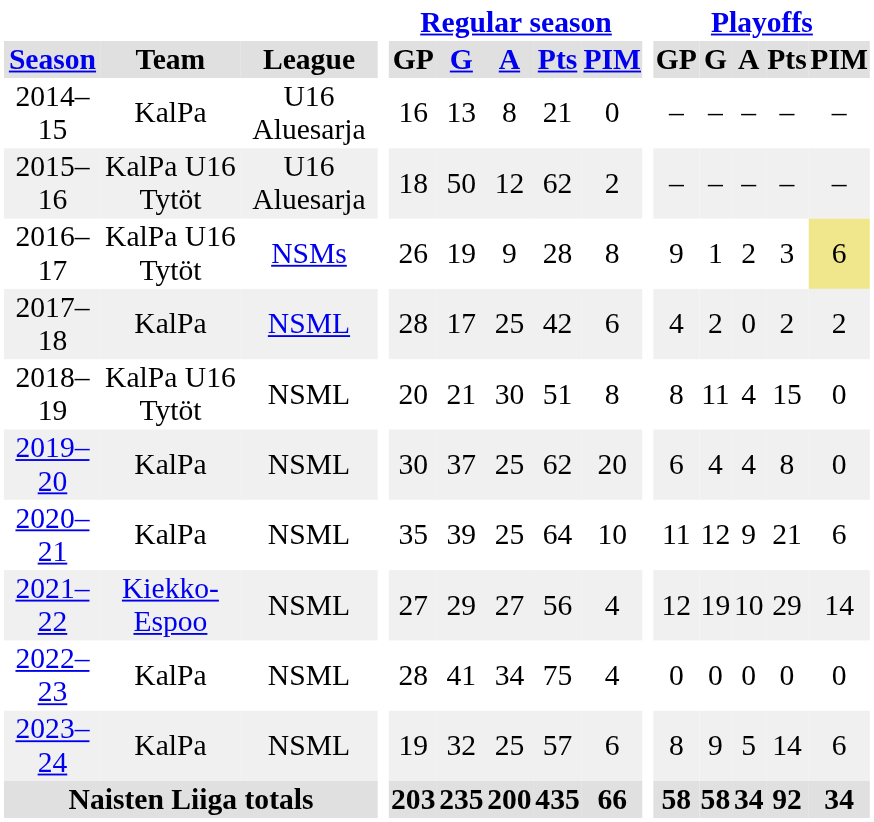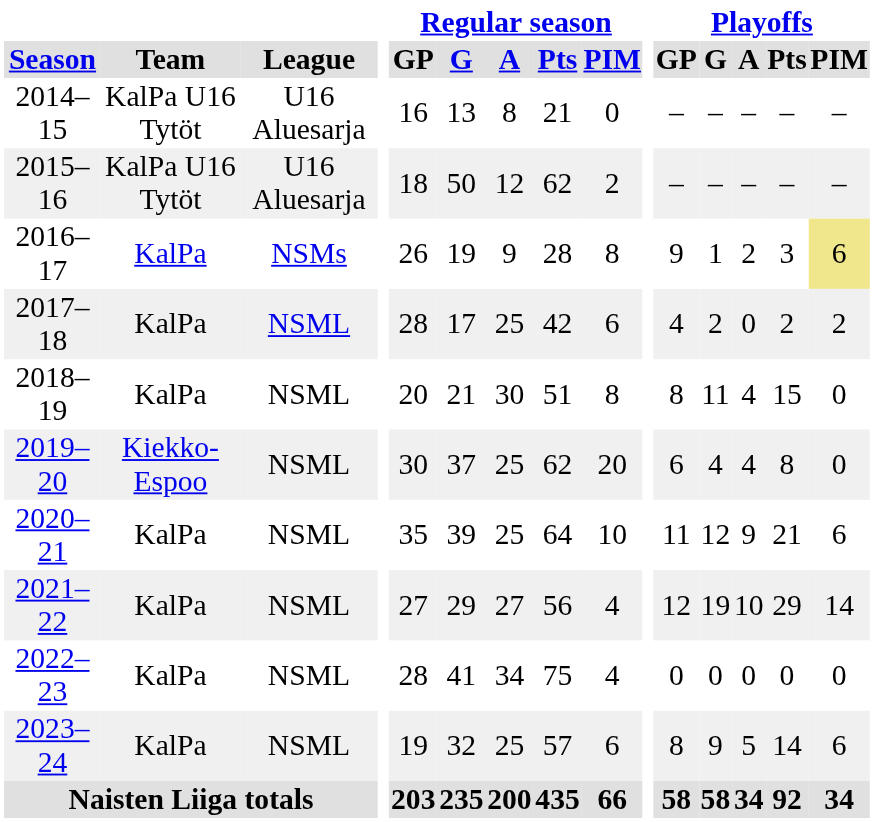 <table border="0" cellpadding="1" cellspacing="0" width="75%" style="text-align:center">
 <tr>
 <th colspan="3" bgcolor="#ffffff"> </th>
 <th rowspan="94" bgcolor="#ffffff"> </th>
 <th colspan="5"><a href='#'>Regular season</a></th>
 <th rowspan="94" bgcolor="#ffffff"> </th>
 <th colspan="5"><a href='#'>Playoffs</a></th>
 </tr>
 <tr bgcolor="#e0e0e0">
 <th><a href='#'>Season</a></th>
 <th>Team</th>
 <th>League</th>
 <th>GP</th>
 <th><a href='#'>G</a></th>
 <th><a href='#'>A</a></th>
 <th><a href='#'>Pts</a></th>
 <th><a href='#'>PIM</a></th>
 <th>GP</th>
 <th>G</th>
 <th>A</th>
 <th>Pts</th>
 <th>PIM</th>
 </tr>
 <tr>
 <td>2014–15</td>
-<td>KalPa</td>
+<td>KalPa U16 Tytöt</td>
 <td>U16 Aluesarja</td>
 <td>16</td>
 <td>13</td>
 <td>8</td>
 <td>21</td>
 <td>0</td>
 <td>–</td>
 <td>–</td>
 <td>–</td>
 <td>–</td>
 <td>–</td>
 </tr>
 <tr bgcolor="#f0f0f0">
 <td>2015–16</td>
 <td>KalPa U16 Tytöt</td>
 <td>U16 Aluesarja</td>
 <td>18</td>
 <td>50</td>
 <td>12</td>
 <td>62</td>
 <td>2</td>
 <td>–</td>
 <td>–</td>
 <td>–</td>
 <td>–</td>
 <td>–</td>
 </tr>
 <tr>
 <td>2016–17</td>
-<td>KalPa U16 Tytöt</td>
+<td><a href='#'>KalPa</a></td>
 <td><a href='#'>NSMs</a></td>
 <td>26</td>
 <td>19</td>
 <td>9</td>
 <td>28</td>
 <td>8</td>
 <td>9</td>
 <td>1</td>
 <td>2</td>
 <td>3</td>
 <td style="background: khaki;">6</td>
 </tr>
 <tr bgcolor="#f0f0f0">
 <td>2017–18</td>
 <td>KalPa</td>
 <td><a href='#'>NSML</a></td>
 <td>28</td>
 <td>17</td>
 <td>25</td>
 <td>42</td>
 <td>6</td>
 <td>4</td>
 <td>2</td>
 <td>0</td>
 <td>2</td>
 <td>2</td>
 </tr>
 <tr>
 <td>2018–19</td>
-<td>KalPa U16 Tytöt</td>
+<td>KalPa</td>
 <td>NSML</td>
 <td>20</td>
 <td>21</td>
 <td>30</td>
 <td>51</td>
 <td>8</td>
 <td>8</td>
 <td>11</td>
 <td>4</td>
 <td>15</td>
 <td>0</td>
 </tr>
 <tr bgcolor="#f0f0f0">
 <td><a href='#'>2019–20</a></td>
-<td>KalPa</td>
+<td><a href='#'>Kiekko-Espoo</a></td>
 <td>NSML</td>
 <td>30</td>
 <td>37</td>
 <td>25</td>
 <td>62</td>
 <td>20</td>
 <td>6</td>
 <td>4</td>
 <td>4</td>
 <td>8</td>
 <td>0</td>
 </tr>
 <tr>
 <td><a href='#'>2020–21</a></td>
 <td>KalPa</td>
 <td>NSML</td>
 <td>35</td>
 <td>39</td>
 <td>25</td>
 <td>64</td>
 <td>10</td>
 <td>11</td>
 <td>12</td>
 <td>9</td>
 <td>21</td>
 <td>6</td>
 </tr>
 <tr bgcolor="#f0f0f0">
 <td><a href='#'>2021–22</a></td>
-<td><a href='#'>Kiekko-Espoo</a></td>
+<td>KalPa</td>
 <td>NSML</td>
 <td>27</td>
 <td>29</td>
 <td>27</td>
 <td>56</td>
 <td>4</td>
 <td>12</td>
 <td>19</td>
 <td>10</td>
 <td>29</td>
 <td>14</td>
 </tr>
 <tr>
 <td><a href='#'>2022–23</a></td>
 <td>KalPa</td>
 <td>NSML</td>
 <td>28</td>
 <td>41</td>
 <td>34</td>
 <td>75</td>
 <td>4</td>
 <td>0</td>
 <td>0</td>
 <td>0</td>
 <td>0</td>
 <td>0</td>
 </tr>
 <tr bgcolor="#f0f0f0">
 <td><a href='#'>2023–24</a></td>
 <td>KalPa</td>
 <td>NSML</td>
 <td>19</td>
 <td>32</td>
 <td>25</td>
 <td>57</td>
 <td>6</td>
 <td>8</td>
 <td>9</td>
 <td>5</td>
 <td>14</td>
 <td>6</td>
 </tr>
 <tr bgcolor="#e0e0e0">
 <th colspan="3">Naisten Liiga totals</th>
 <th>203</th>
 <th>235</th>
 <th>200</th>
 <th>435</th>
 <th>66</th>
 <th>58</th>
 <th>58</th>
 <th>34</th>
 <th>92</th>
 <th>34</th>
 </tr>
 </table>
